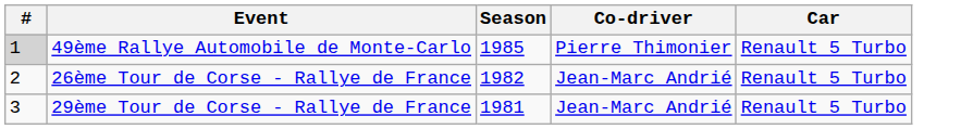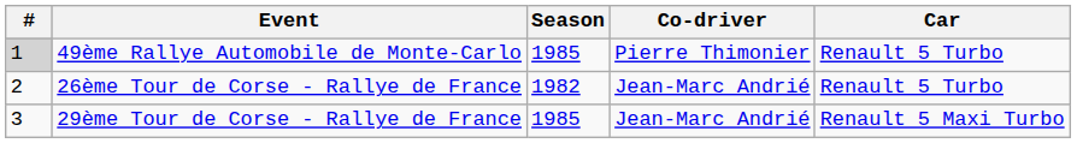 <table class="wikitable" style="font-size: 95%;">
 <tr>
 <th> # </th>
 <th>Event</th>
 <th>Season</th>
 <th>Co-driver</th>
 <th>Car</th>
 </tr>
 <tr>
 <td style="background: lightgrey;">1</td>
 <td> <a href='#'>49ème Rallye Automobile de Monte-Carlo</a></td>
 <td><a href='#'>1985</a></td>
 <td><a href='#'>Pierre Thimonier</a></td>
 <td><a href='#'>Renault 5 Turbo</a></td>
 </tr>
 <tr>
 <td>2</td>
 <td> <a href='#'>26ème Tour de Corse - Rallye de France</a></td>
 <td><a href='#'>1982</a></td>
 <td><a href='#'>Jean-Marc Andrié</a></td>
 <td><a href='#'>Renault 5 Turbo</a></td>
 </tr>
 <tr>
 <td>3</td>
 <td> <a href='#'>29ème Tour de Corse - Rallye de France</a></td>
-<td><a href='#'>1981</a></td>
+<td><a href='#'>1985</a></td>
 <td><a href='#'>Jean-Marc Andrié</a></td>
-<td><a href='#'>Renault 5 Turbo</a></td>
+<td><a href='#'>Renault 5 Maxi Turbo</a></td>
 </tr>
 </table>
